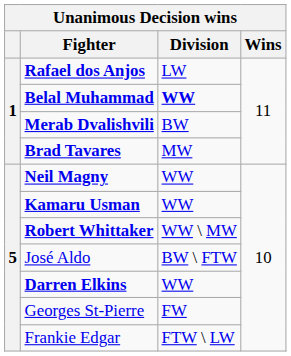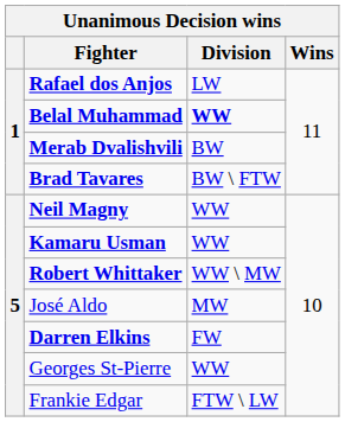 <table class=wikitable>
 <tr>
 <th colspan=4>Unanimous Decision wins</th>
 </tr>
 <tr>
 <th></th>
 <th>Fighter</th>
 <th>Division</th>
 <th>Wins</th>
 </tr>
 <tr>
 <th rowspan=4>1</th>
 <td> <strong><a href='#'>Rafael dos Anjos</a></strong></td>
 <td><a href='#'>LW</a></td>
 <td rowspan=4 align=center>11</td>
 </tr>
 <tr>
 <td> <strong><a href='#'>Belal Muhammad</a></strong></td>
 <td><strong><a href='#'>WW</a></strong></td>
 </tr>
 <tr>
 <td> <strong><a href='#'>Merab Dvalishvili</a></strong></td>
 <td><a href='#'>BW</a></td>
 </tr>
 <tr>
 <td> <strong><a href='#'>Brad Tavares</a></strong></td>
-<td><a href='#'>MW</a></td>
+<td><a href='#'>BW</a> \ <a href='#'>FTW</a></td>
 </tr>
 <tr>
 <th rowspan=7>5</th>
 <td> <strong><a href='#'>Neil Magny</a></strong></td>
 <td><a href='#'>WW</a></td>
 <td rowspan=7 align=center>10</td>
 </tr>
 <tr>
 <td> <strong><a href='#'>Kamaru Usman</a></strong></td>
 <td><a href='#'>WW</a></td>
 </tr>
 <tr>
 <td> <strong><a href='#'>Robert Whittaker</a></strong></td>
 <td><a href='#'>WW</a> \ <a href='#'>MW</a></td>
 </tr>
 <tr>
 <td> <a href='#'>José Aldo</a></td>
-<td><a href='#'>BW</a> \ <a href='#'>FTW</a></td>
+<td><a href='#'>MW</a></td>
 </tr>
 <tr>
 <td> <strong><a href='#'>Darren Elkins</a></strong></td>
-<td><a href='#'>WW</a></td>
+<td><a href='#'>FW</a></td>
 </tr>
 <tr>
 <td> <a href='#'>Georges St-Pierre</a></td>
-<td><a href='#'>FW</a></td>
+<td><a href='#'>WW</a></td>
 </tr>
 <tr>
 <td> <a href='#'>Frankie Edgar</a></td>
 <td><a href='#'>FTW</a> \ <a href='#'>LW</a><br></td>
 </tr>
 </table>
